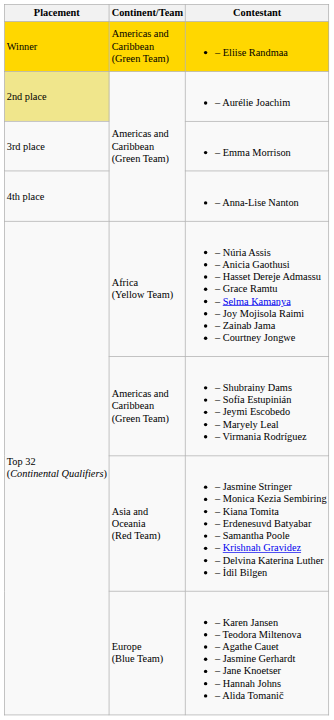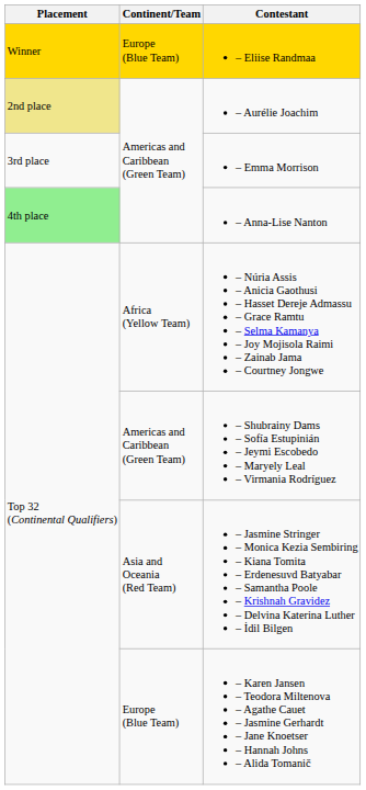 <table class="wikitable sortable" style="font-size:95%;">
 <tr>
 <th>Placement</th>
 <th style="width:80px;">Continent/Team</th>
 <th>Contestant</th>
 </tr>
 <tr style="background:gold;">
 <td>Winner</td>
-<td style="vertical-align:middle;">Americas and Caribbean<br>(Green Team)</td>
+<td>Europe<br>(Blue Team)</td>
 <td><br><ul><li> – Eliise Randmaa</li></ul></td>
 </tr>
 <tr>
 <td style="background: khaki;">2nd place</td>
 <td rowspan=3>Americas and Caribbean<br>(Green Team)</td>
 <td><br><ul><li> – Aurélie Joachim</li></ul></td>
 </tr>
 <tr>
 <td>3rd place</td>
 <td><br><ul><li> – Emma Morrison</li></ul></td>
 </tr>
 <tr>
-<td>4th place</td>
+<td style="background: lightgreen;">4th place</td>
 <td><br><ul><li> – Anna-Lise Nanton</li></ul></td>
 </tr>
 <tr>
 <td rowspan="4">Top 32<br>(<em>Continental Qualifiers</em>)</td>
 <td style="vertical-align:middle;">Africa<br>(Yellow Team)</td>
 <td><br><ul><li> – Núria Assis</li><li> – Anicia Gaothusi</li><li> – Hasset Dereje Admassu</li><li> – Grace Ramtu</li><li> – <a href='#'>Selma Kamanya</a></li><li> – Joy Mojisola Raimi</li><li> – Zainab Jama</li><li> – Courtney Jongwe</li></ul></td>
 </tr>
 <tr>
 <td style="vertical-align:middle;">Americas and Caribbean<br>(Green Team)</td>
 <td><br><ul><li> – Shubrainy Dams</li><li> – Sofía Estupinián</li><li> – Jeymi Escobedo</li><li> – Maryely Leal</li><li> – Virmania Rodríguez</li></ul></td>
 </tr>
 <tr>
 <td style="vertical-align:middle;">Asia and Oceania<br>(Red Team)</td>
 <td><br><ul><li> – Jasmine Stringer</li><li> – Monica Kezia Sembiring</li><li> – Kiana Tomita</li><li> – Erdenesuvd Batyabar</li><li> – Samantha Poole</li><li> – <a href='#'>Krishnah Gravidez</a></li><li> – Delvina Katerina Luther</li><li> – İdil Bilgen</li></ul></td>
 </tr>
 <tr>
 <td style="vertical-align:middle;">Europe<br>(Blue Team)</td>
 <td><br><ul><li> – Karen Jansen</li><li> – Teodora Miltenova</li><li> – Agathe Cauet</li><li> – Jasmine Gerhardt</li><li> – Jane Knoetser</li><li> – Hannah Johns</li><li> – Alida Tomanič</li></ul></td>
 </tr>
 </table>
